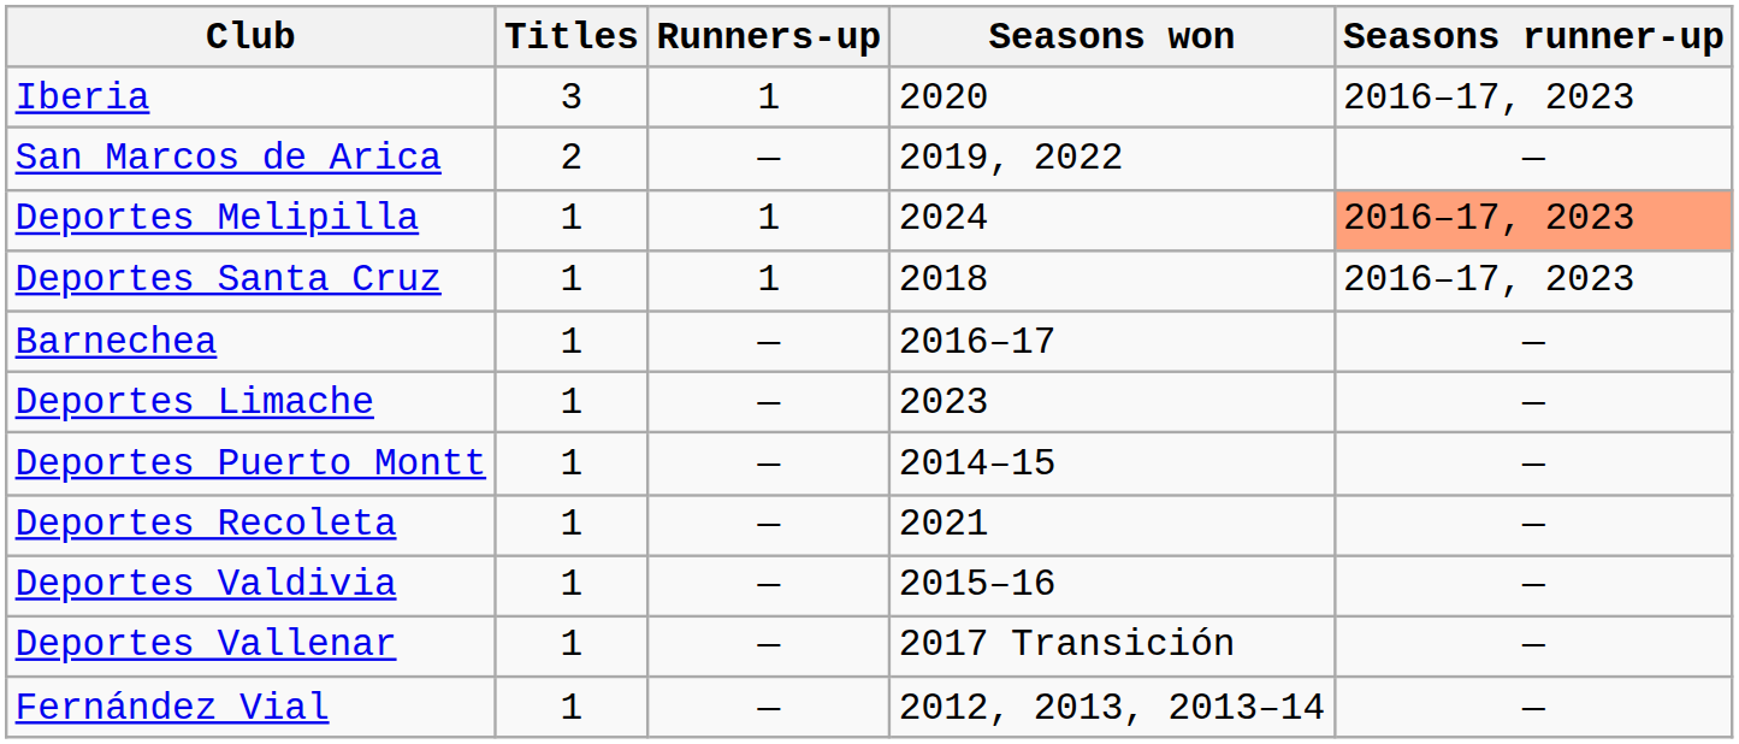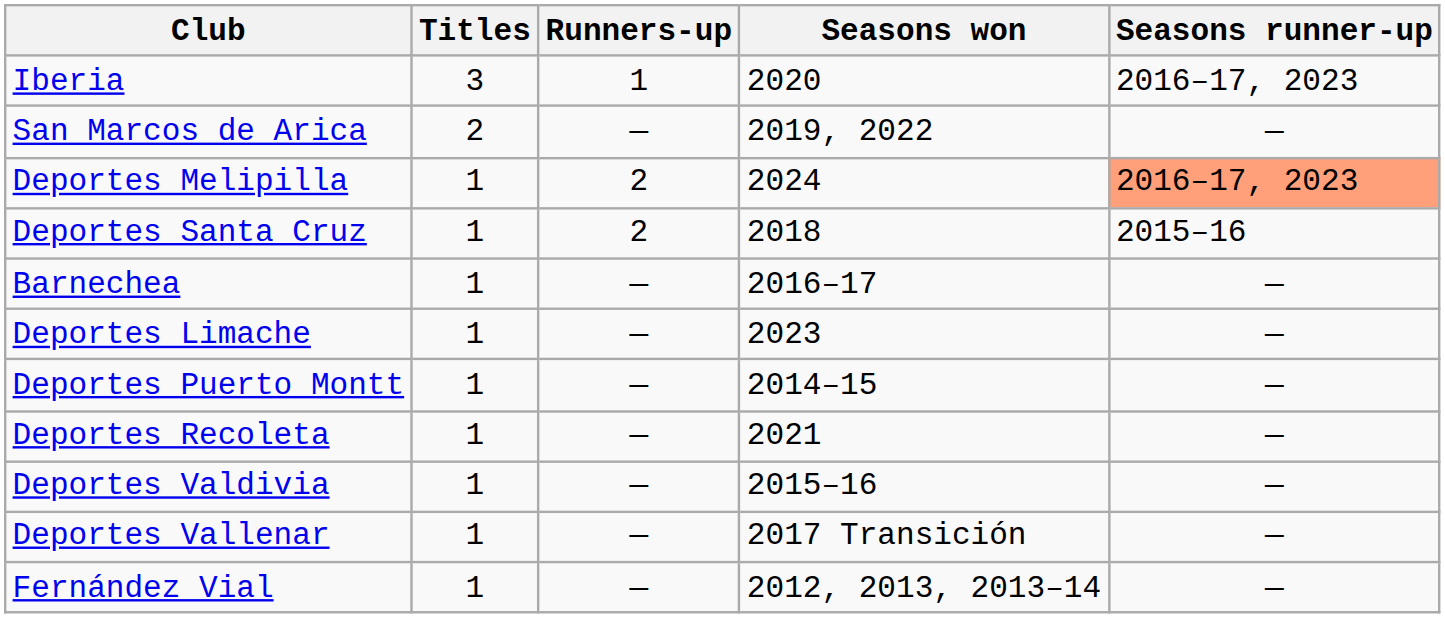 <table class="wikitable sortable plainrowheaders">
 <tr>
 <th scope=col>Club</th>
 <th scope=col>Titles</th>
 <th scope=col>Runners-up</th>
 <th scope=col>Seasons won</th>
 <th scope=col>Seasons runner-up</th>
 </tr>
 <tr>
 <td><a href='#'>Iberia</a></td>
 <td align=center>3</td>
 <td align=center>1</td>
 <td>2020</td>
 <td>2016–17, 2023</td>
 </tr>
 <tr>
 <td><a href='#'>San Marcos de Arica</a></td>
 <td align=center>2</td>
 <td align=center>—</td>
 <td>2019, 2022</td>
 <td align=center>—</td>
 </tr>
 <tr>
 <td><a href='#'>Deportes Melipilla</a></td>
 <td align=center>1</td>
-<td align=center>1</td>
+<td align=center>2</td>
 <td>2024</td>
 <td style="background: lightsalmon;">2016–17, 2023</td>
 </tr>
 <tr>
 <td><a href='#'>Deportes Santa Cruz</a></td>
 <td align=center>1</td>
-<td align=center>1</td>
+<td align=center>2</td>
 <td>2018</td>
-<td>2016–17, 2023</td>
+<td>2015–16</td>
 </tr>
 <tr>
 <td><a href='#'>Barnechea</a></td>
 <td align=center>1</td>
 <td align=center>—</td>
 <td>2016–17</td>
 <td align=center>—</td>
 </tr>
 <tr>
 <td><a href='#'>Deportes Limache</a></td>
 <td align=center>1</td>
 <td align=center>—</td>
 <td>2023</td>
 <td align=center>—</td>
 </tr>
 <tr>
 <td><a href='#'>Deportes Puerto Montt</a></td>
 <td align=center>1</td>
 <td align=center>—</td>
 <td>2014–15</td>
 <td align=center>—</td>
 </tr>
 <tr>
 <td><a href='#'>Deportes Recoleta</a></td>
 <td align=center>1</td>
 <td align=center>—</td>
 <td>2021</td>
 <td align=center>—</td>
 </tr>
 <tr>
 <td><a href='#'>Deportes Valdivia</a></td>
 <td align=center>1</td>
 <td align=center>—</td>
 <td>2015–16</td>
 <td align=center>—</td>
 </tr>
 <tr>
 <td><a href='#'>Deportes Vallenar</a></td>
 <td align=center>1</td>
 <td align=center>—</td>
 <td>2017 Transición</td>
 <td align=center>—</td>
 </tr>
 <tr>
 <td><a href='#'>Fernández Vial</a></td>
 <td align=center>1</td>
 <td align=center>—</td>
 <td>2012, 2013, 2013–14</td>
 <td align=center>—</td>
 </tr>
 </table>
